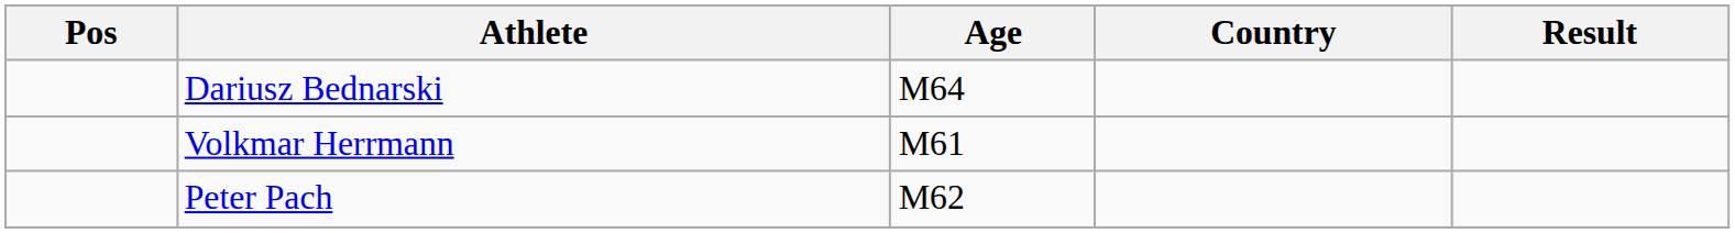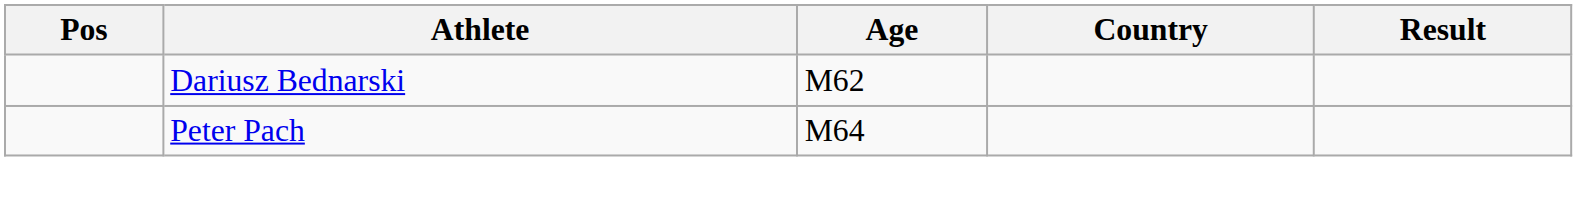 <table class="wikitable"  style="text-align:center; width:50%;">
 <tr>
 <th>Pos</th>
 <th>Athlete</th>
 <th>Age</th>
 <th>Country</th>
 <th>Result</th>
 </tr>
 <tr>
 <td align=center></td>
 <td align=left><a href='#'>Dariusz Bednarski</a></td>
-<td align=left>M64</td>
-<td align=left></td>
-<td></td>
-</tr>
-<tr>
-<td align=center></td>
-<td align=left><a href='#'>Volkmar Herrmann</a></td>
-<td align=left>M61</td>
+<td align=left>M62</td>
 <td align=left></td>
 <td></td>
 </tr>
 <tr>
 <td align=center></td>
 <td align=left><a href='#'>Peter Pach</a></td>
-<td align=left>M62</td>
+<td align=left>M64</td>
 <td align=left></td>
 <td></td>
 </tr>
 </table>
